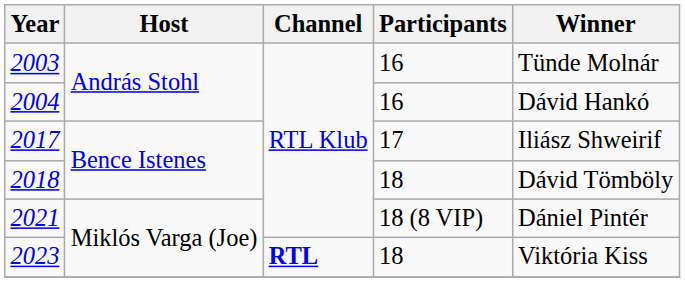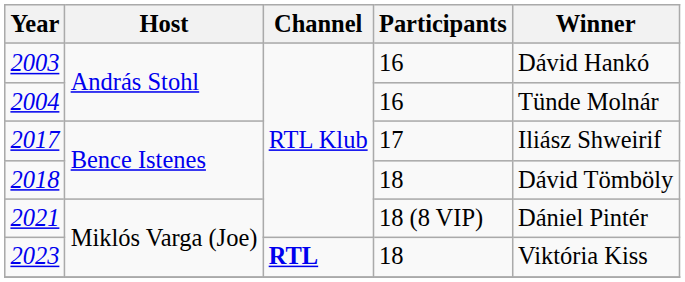 <table class="wikitable">
 <tr>
 <th>Year</th>
 <th>Host</th>
 <th>Channel</th>
 <th>Participants</th>
 <th>Winner</th>
 </tr>
 <tr>
 <td><a href='#'><em>2003</em></a></td>
 <td rowspan=2><a href='#'>András Stohl</a></td>
 <td rowspan=5><a href='#'>RTL Klub</a></td>
 <td>16</td>
-<td>Tünde Molnár</td>
+<td>Dávid Hankó</td>
 </tr>
 <tr>
 <td><a href='#'><em>2004</em></a></td>
 <td>16</td>
-<td>Dávid Hankó</td>
+<td>Tünde Molnár</td>
 </tr>
 <tr>
 <td><a href='#'><em>2017</em></a></td>
 <td rowspan=2><a href='#'>Bence Istenes</a></td>
 <td>17</td>
 <td>Iliász Shweirif</td>
 </tr>
 <tr>
 <td><a href='#'><em>2018</em></a></td>
 <td>18</td>
 <td>Dávid Tömböly</td>
 </tr>
 <tr>
 <td><a href='#'><em>2021</em></a></td>
 <td rowspan="2">Miklós Varga (Joe)</td>
 <td>18 (8 VIP)</td>
 <td>Dániel Pintér</td>
 </tr>
 <tr>
 <td><a href='#'><em>2023</em></a></td>
 <td><strong><a href='#'>RTL</a></strong></td>
 <td>18</td>
 <td>Viktória Kiss</td>
 </tr>
 <tr>
 </tr>
 </table>
